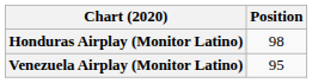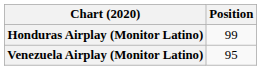 <table class="wikitable plainrowheaders" style="text-align:center">
 <tr>
 <th scope="col">Chart (2020)</th>
 <th scope="col">Position</th>
 </tr>
 <tr>
 <th scope="row">Honduras Airplay (Monitor Latino)</th>
-<td>98</td>
+<td>99</td>
 </tr>
 <tr>
 <th scope="row">Venezuela Airplay (Monitor Latino)</th>
 <td>95</td>
 </tr>
 </table>
